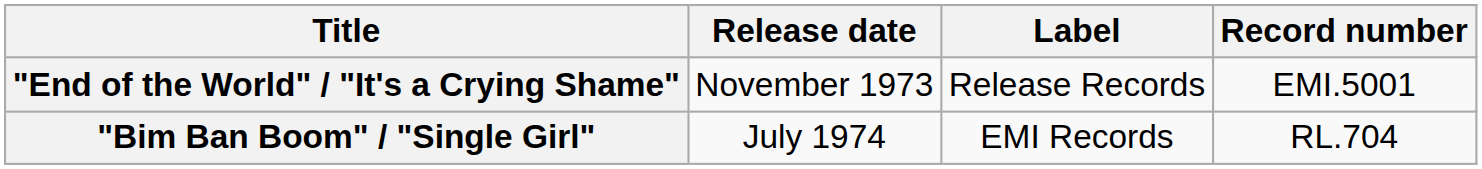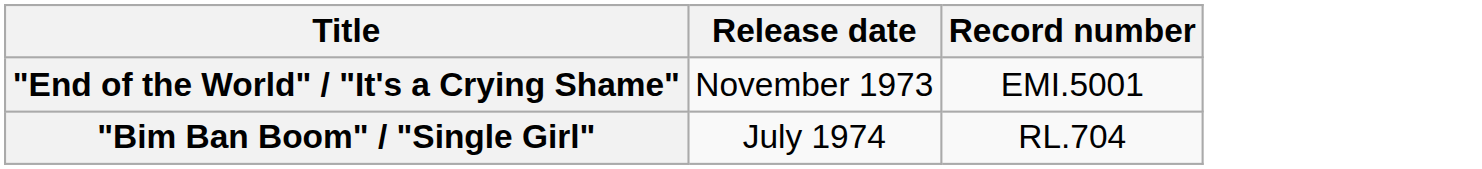 <table class="wikitable plainrowheaders" style="text-align:center;">
 <tr>
 <th scope="col">Title</th>
 <th scope="col">Release date</th>
-<th scope="col">Label</th>
 <th scope="col">Record number</th>
 </tr>
 <tr>
 <th scope="row">"End of the World" / "It's a Crying Shame"</th>
 <td>November 1973</td>
-<td>Release Records</td>
 <td>EMI.5001</td>
 </tr>
 <tr>
 <th scope="row">"Bim Ban Boom" / "Single Girl"</th>
 <td>July 1974</td>
-<td>EMI Records</td>
 <td>RL.704</td>
 </tr>
 </table>
